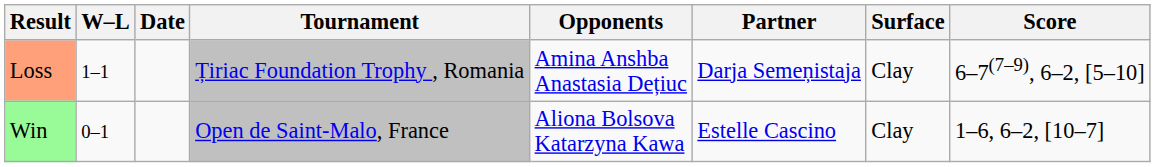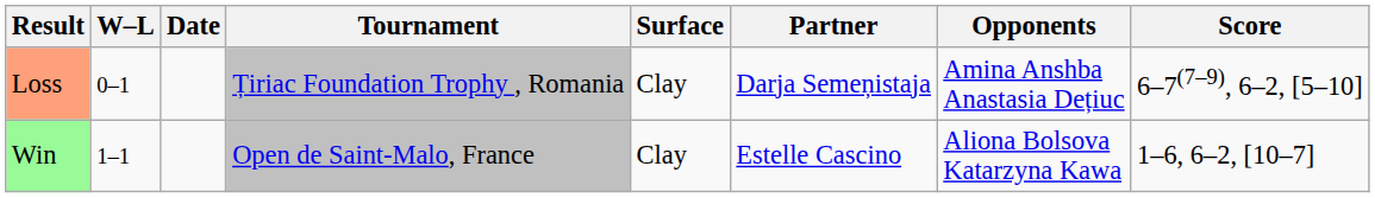 <table class="sortable wikitable">
 <tr>
 <th>Result</th>
 <th class="unsortable">W–L</th>
 <th>Date</th>
 <th>Tournament</th>
+<th>Surface</th>
+<th>Partner</th>
 <th>Opponents</th>
-<th>Partner</th>
-<th>Surface</th>
 <th class="unsortable">Score</th>
 </tr>
 <tr>
 <td style="background:#ffa07a;">Loss</td>
-<td><small>1–1</small></td>
+<td><small>0–1</small></td>
 <td><a href='#'></a></td>
 <td bgcolor=silver><a href='#'>Țiriac Foundation Trophy </a>, Romania</td>
+<td>Clay</td>
+<td> <a href='#'>Darja Semeņistaja</a></td>
 <td> <a href='#'>Amina Anshba</a> <br>  <a href='#'>Anastasia Dețiuc</a></td>
-<td> <a href='#'>Darja Semeņistaja</a></td>
-<td>Clay</td>
 <td>6–7<sup>(7–9)</sup>, 6–2, [5–10]</td>
 </tr>
 <tr>
 <td style="background:#98FB98;">Win</td>
-<td><small>0–1</small></td>
+<td><small>1–1</small></td>
 <td><a href='#'></a></td>
 <td bgcolor=silver><a href='#'>Open de Saint-Malo</a>, France</td>
+<td>Clay</td>
+<td> <a href='#'>Estelle Cascino</a></td>
 <td> <a href='#'>Aliona Bolsova</a> <br>  <a href='#'>Katarzyna Kawa</a></td>
-<td> <a href='#'>Estelle Cascino</a></td>
-<td>Clay</td>
 <td>1–6, 6–2, [10–7]</td>
 </tr>
 </table>
